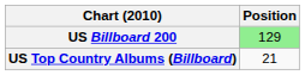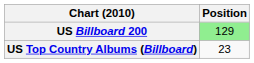 <table class="wikitable sortable plainrowheaders">
 <tr>
 <th>Chart (2010)</th>
 <th>Position</th>
 </tr>
 <tr>
 <th scope="row">US <a href='#'><em>Billboard</em> 200</a></th>
 <td align="center" style="background: lightgreen;">129</td>
 </tr>
 <tr>
 <th scope="row">US <a href='#'>Top Country Albums</a> (<em><a href='#'>Billboard</a></em>)</th>
-<td align="center">21</td>
+<td align="center">23</td>
 </tr>
 </table>
